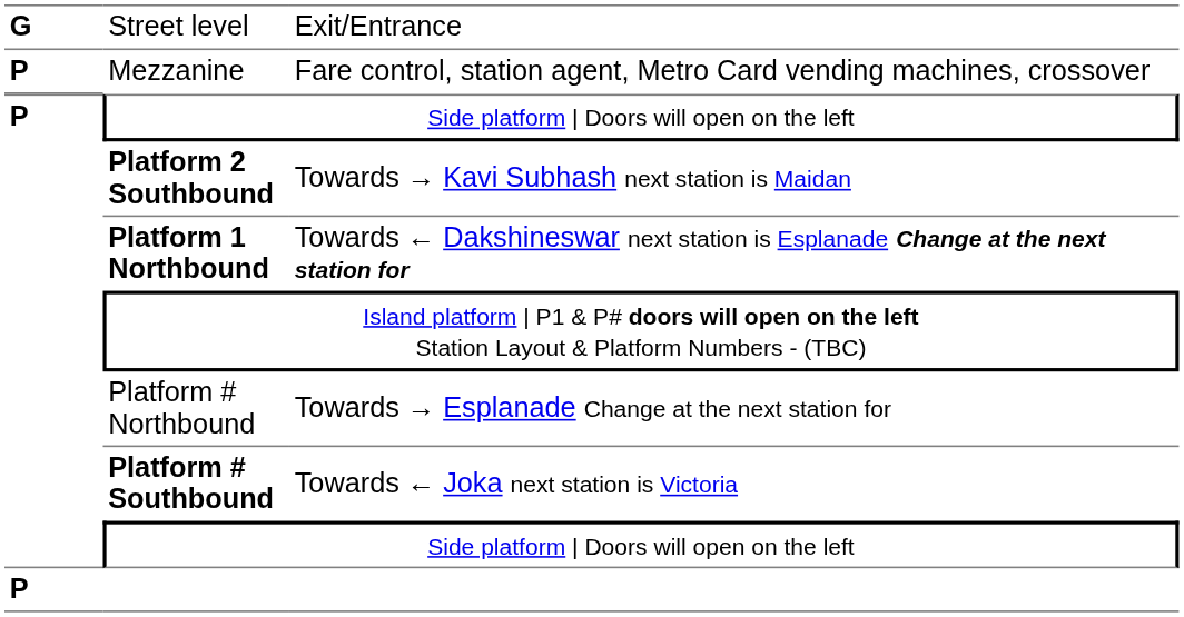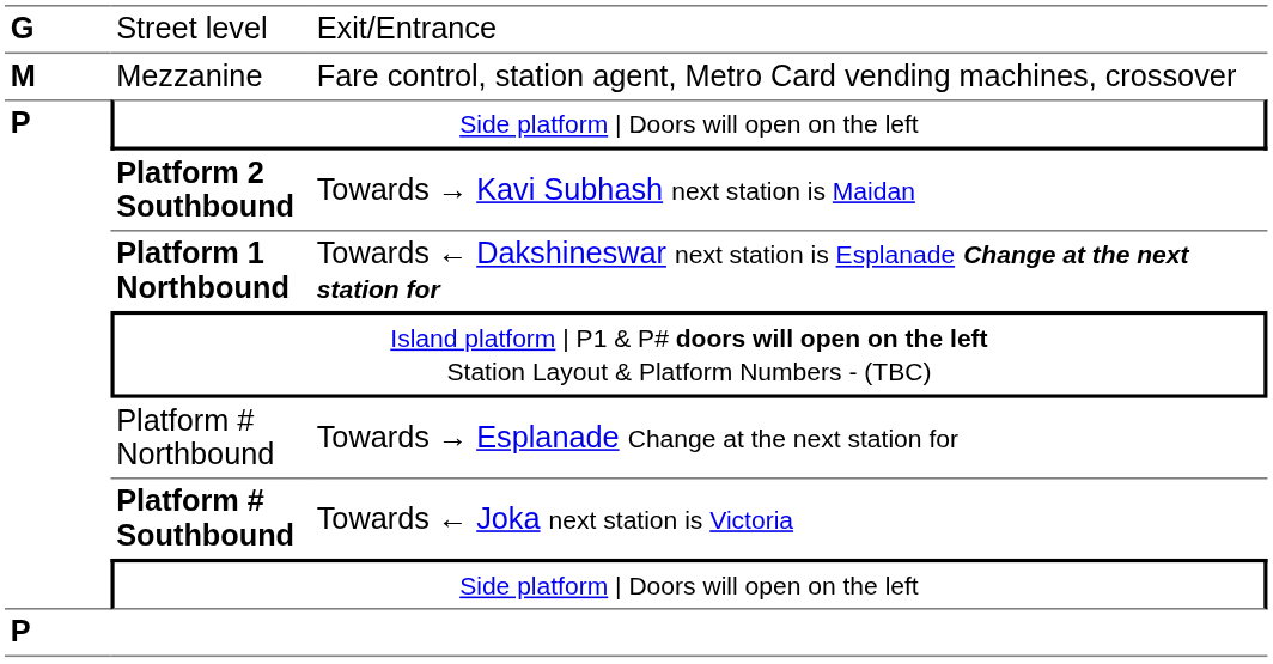 <table border=0 cellspacing=0 cellpadding=3>
 <tr>
 <td style="border-bottom:solid 1px gray;border-top:solid 1px gray;" width=50 valign=top><strong>G</strong></td>
 <td style="border-top:solid 1px gray;border-bottom:solid 1px gray;" width=100 valign=top>Street level</td>
 <td style="border-top:solid 1px gray;border-bottom:solid 1px gray;" width=500 valign=top>Exit/Entrance</td>
 </tr>
 <tr>
-<td style="border-bottom:solid 1px gray;" width="50" valign="top"><strong>P</strong></td>
+<td valign=top><strong>M</strong></td>
 <td valign=top>Mezzanine</td>
 <td valign=top>Fare control, station agent, Metro Card vending machines, crossover<br></td>
 </tr>
 <tr>
 <td rowspan="7" style="border-top:solid 1px gray;border-bottom:solid 1px gray;" width="50" valign="top"><strong>P</strong></td>
 <td style="border-top:solid 1px gray;border-right:solid 2px black;border-left:solid 2px black;border-bottom:solid 2px black;text-align:center;" colspan=2><small><a href='#'>Side platform</a> | Doors will open on the left </small></td>
 </tr>
 <tr>
 <td style="border-bottom:solid 1px gray;" width=100><span><strong>Platform 2</strong><br><strong>Southbound</strong></span></td>
 <td style="border-bottom:solid 1px gray;" width=500>Towards → <a href='#'>Kavi Subhash</a> <small>next station is <a href='#'>Maidan</a></small></td>
 </tr>
 <tr>
 <td><span><strong>Platform 1</strong><br><strong>Northbound</strong></span></td>
 <td>Towards ← <a href='#'>Dakshineswar</a> <small>next station is <a href='#'>Esplanade</a></small> <small><strong><em>Change at the next station for <strong><em></small></td>
 </tr>
 <tr>
 <td colspan="2" style="border-top:solid 2px black;border-right:solid 2px black;border-left:solid 2px black;border-bottom:solid 2px black;text-align:center;"><small><a href='#'>Island platform</a> | </strong>P1 & P#<strong> doors will open on the left</small> <br><small> </em></strong>Station Layout & Platform Numbers - (TBC)<strong><em></small></td>
 </tr>
 <tr>
 <td style="border-bottom:solid 1px gray;" width=100><span></strong>Platform #<strong><br></strong>Northbound<strong></span></td>
 <td style="border-bottom:solid 1px gray;" width=500>Towards → <a href='#'>Esplanade</a> <small></em></strong>Change at the next station for </strong></em></small></td>
 </tr>
 <tr>
 <td><span><strong>Platform #</strong><br><strong>Southbound</strong></span></td>
 <td>Towards ← <a href='#'>Joka</a> <small>next station is <a href='#'>Victoria</a></small></td>
 </tr>
 <tr>
 <td colspan="2" style="border-top:solid 2px black;border-right:solid 2px black;border-left:solid 2px black;border-bottom:solid 1px gray;text-align:center;"><small><a href='#'>Side platform</a> | Doors will open on the left </small></td>
 </tr>
 <tr>
 <td style="border-bottom:solid 1px gray;" width="50" valign="top"><strong>P</strong></td>
 <td style="border-bottom:solid 1px gray;" width="50" valign="top"></td>
 <td style="border-bottom:solid 1px gray;" width="50"></td>
 </tr>
 <tr>
 </tr>
 </table>
